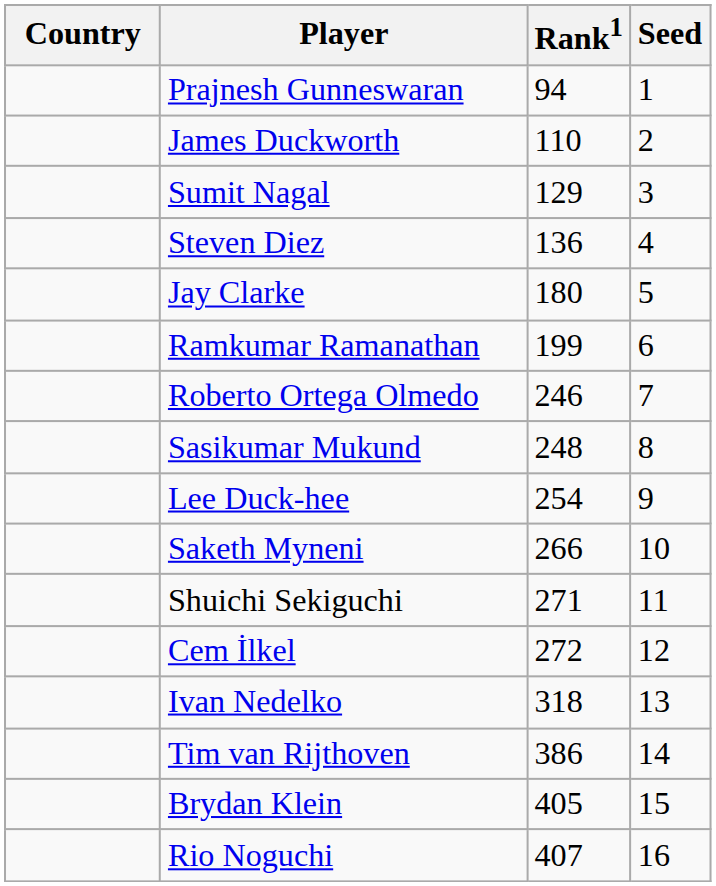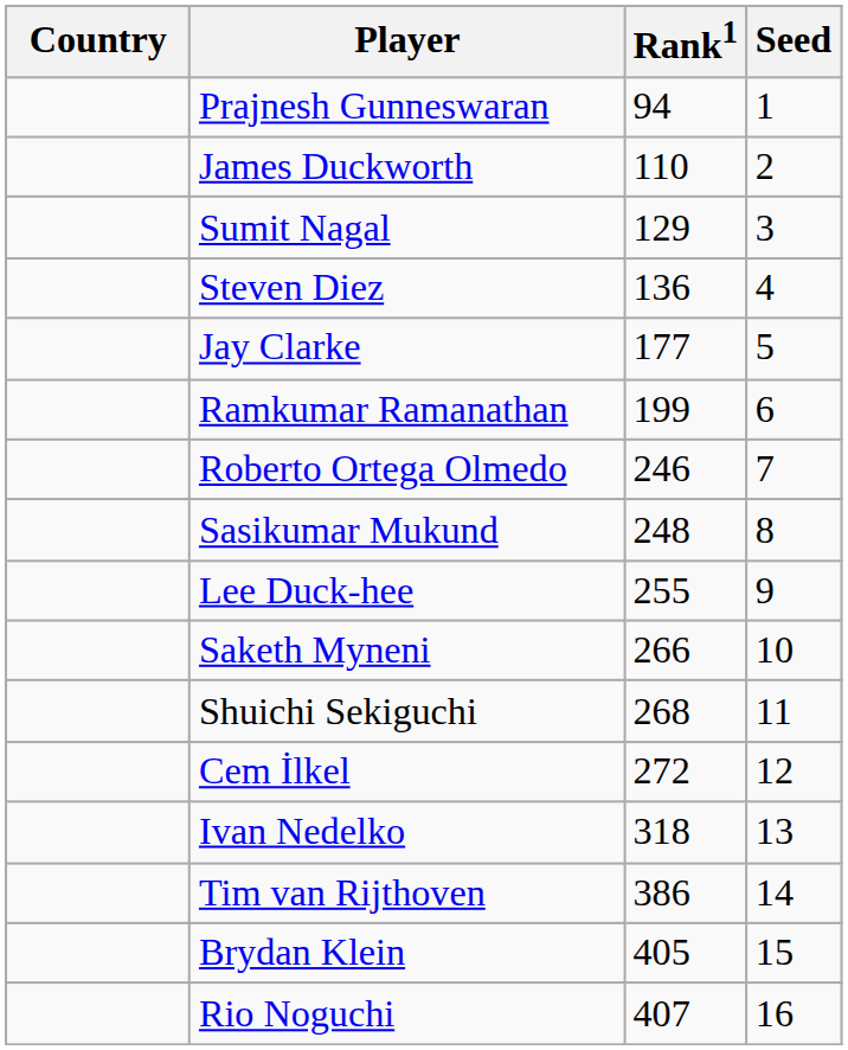 <table class="sortable wikitable">
 <tr>
 <th width="70">Country</th>
 <th width="175">Player</th>
 <th>Rank<sup>1</sup></th>
 <th>Seed</th>
 </tr>
 <tr>
 <td></td>
 <td><a href='#'>Prajnesh Gunneswaran</a></td>
 <td>94</td>
 <td>1</td>
 </tr>
 <tr>
 <td></td>
 <td><a href='#'>James Duckworth</a></td>
 <td>110</td>
 <td>2</td>
 </tr>
 <tr>
 <td></td>
 <td><a href='#'>Sumit Nagal</a></td>
 <td>129</td>
 <td>3</td>
 </tr>
 <tr>
 <td></td>
 <td><a href='#'>Steven Diez</a></td>
 <td>136</td>
 <td>4</td>
 </tr>
 <tr>
 <td></td>
 <td><a href='#'>Jay Clarke</a></td>
-<td>180</td>
+<td>177</td>
 <td>5</td>
 </tr>
 <tr>
 <td></td>
 <td><a href='#'>Ramkumar Ramanathan</a></td>
 <td>199</td>
 <td>6</td>
 </tr>
 <tr>
 <td></td>
 <td><a href='#'>Roberto Ortega Olmedo</a></td>
 <td>246</td>
 <td>7</td>
 </tr>
 <tr>
 <td></td>
 <td><a href='#'>Sasikumar Mukund</a></td>
 <td>248</td>
 <td>8</td>
 </tr>
 <tr>
 <td></td>
 <td><a href='#'>Lee Duck-hee</a></td>
-<td>254</td>
+<td>255</td>
 <td>9</td>
 </tr>
 <tr>
 <td></td>
 <td><a href='#'>Saketh Myneni</a></td>
 <td>266</td>
 <td>10</td>
 </tr>
 <tr>
 <td></td>
 <td>Shuichi Sekiguchi</td>
-<td>271</td>
+<td>268</td>
 <td>11</td>
 </tr>
 <tr>
 <td></td>
 <td><a href='#'>Cem İlkel</a></td>
 <td>272</td>
 <td>12</td>
 </tr>
 <tr>
 <td></td>
 <td><a href='#'>Ivan Nedelko</a></td>
 <td>318</td>
 <td>13</td>
 </tr>
 <tr>
 <td></td>
 <td><a href='#'>Tim van Rijthoven</a></td>
 <td>386</td>
 <td>14</td>
 </tr>
 <tr>
 <td></td>
 <td><a href='#'>Brydan Klein</a></td>
 <td>405</td>
 <td>15</td>
 </tr>
 <tr>
 <td></td>
 <td><a href='#'>Rio Noguchi</a></td>
 <td>407</td>
 <td>16</td>
 </tr>
 </table>
